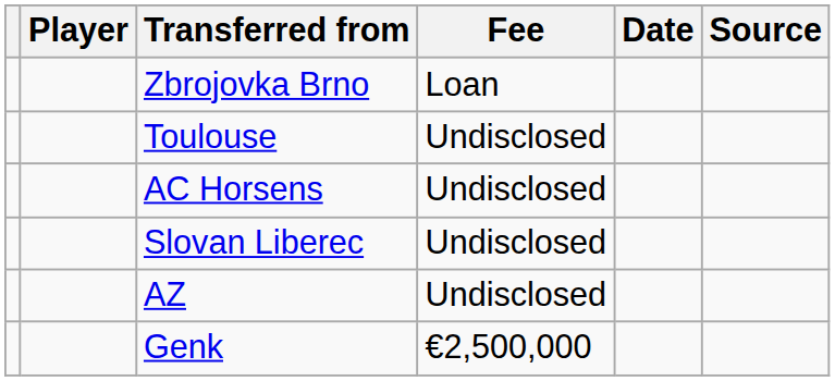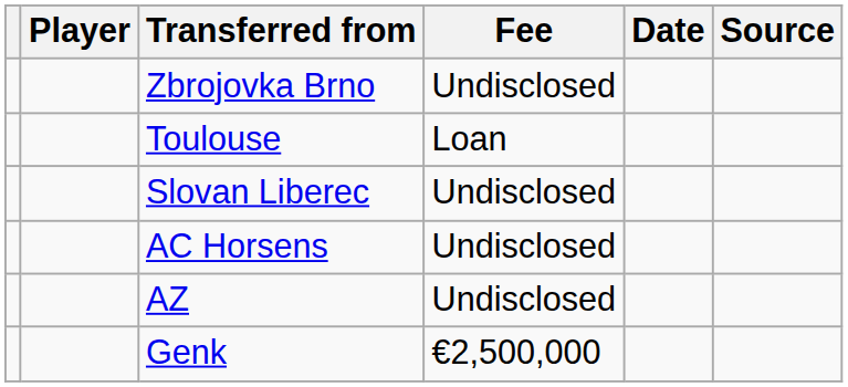 <table class="wikitable plainrowheaders sortable">
 <tr>
 <th></th>
 <th scope="col">Player</th>
 <th>Transferred from</th>
 <th style="width: 65px;">Fee</th>
 <th scope="col">Date</th>
 <th scope="col">Source</th>
 </tr>
 <tr>
 <td align="center"></td>
 <td></td>
 <td> <a href='#'>Zbrojovka Brno</a></td>
+<td>Undisclosed</td>
+<td></td>
+<td></td>
+</tr>
+<tr>
+<td align="center"></td>
+<td></td>
+<td> <a href='#'>Toulouse</a></td>
 <td>Loan</td>
 <td></td>
 <td></td>
 </tr>
 <tr>
 <td align="center"></td>
 <td></td>
-<td> <a href='#'>Toulouse</a></td>
+<td> <a href='#'>Slovan Liberec</a></td>
 <td>Undisclosed</td>
 <td></td>
 <td></td>
 </tr>
 <tr>
 <td align="center"></td>
 <td></td>
 <td> <a href='#'>AC Horsens</a></td>
-<td>Undisclosed</td>
-<td></td>
-<td></td>
-</tr>
-<tr>
-<td align="center"></td>
-<td></td>
-<td> <a href='#'>Slovan Liberec</a></td>
 <td>Undisclosed</td>
 <td></td>
 <td></td>
 </tr>
 <tr>
 <td align="center"></td>
 <td></td>
 <td> <a href='#'>AZ</a></td>
 <td>Undisclosed</td>
 <td></td>
 <td></td>
 </tr>
 <tr>
 <td align="center"></td>
 <td></td>
 <td> <a href='#'>Genk</a></td>
 <td>€2,500,000</td>
 <td></td>
 <td></td>
 </tr>
 </table>
